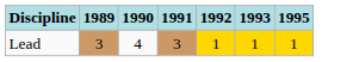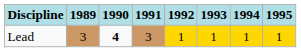 <table class="wikitable" style="text-align: center">
 <tr>
 <th style="background: #b0e0e6">Discipline</th>
 <th style="background: #b0e0e6">1989</th>
 <th style="background: #b0e0e6">1990</th>
 <th style="background: #b0e0e6">1991</th>
 <th style="background: #b0e0e6">1992</th>
 <th style="background: #b0e0e6">1993</th>
+<th style="background: #b0e0e6">1994</th>
 <th style="background: #b0e0e6">1995</th>
 </tr>
 <tr>
 <td align="left">Lead</td>
 <td style="background: #cc9966">3</td>
-<td>4</td>
+<td><strong>4</strong></td>
 <td style="background: #cc9966">3</td>
+<td style="background: gold">1</td>
 <td style="background: gold">1</td>
 <td style="background: gold">1</td>
 <td style="background: gold">1</td>
 </tr>
 </table>
